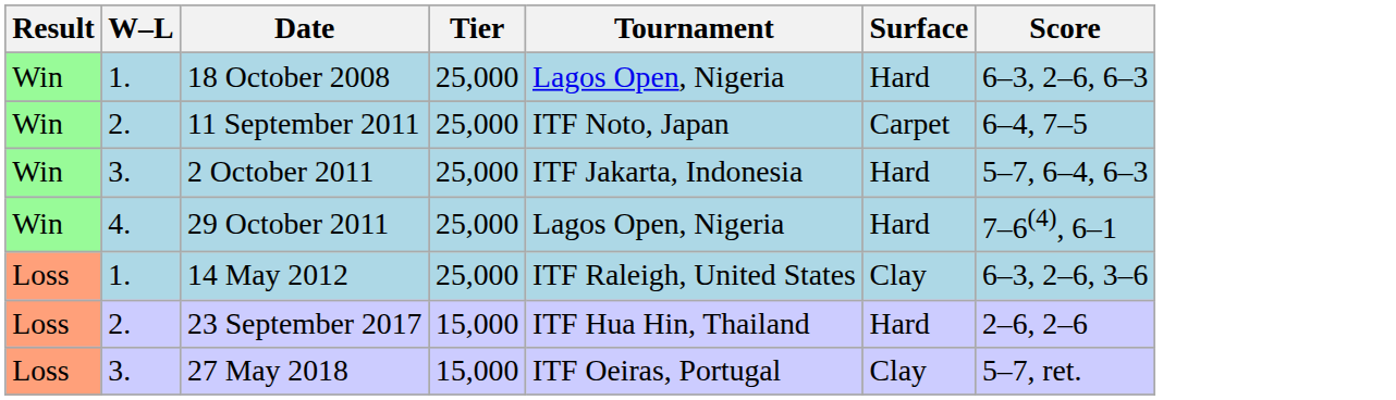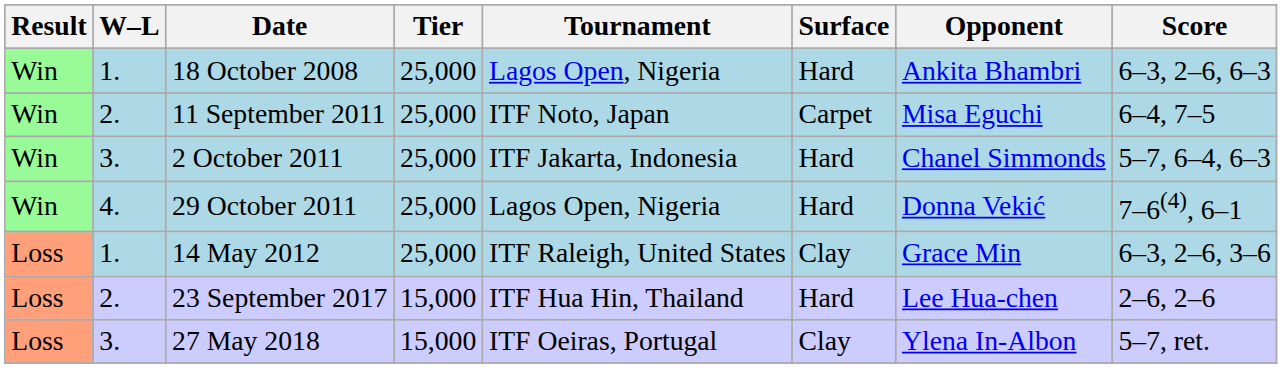 <table class="sortable wikitable">
 <tr>
 <th>Result</th>
 <th class="unsortable">W–L</th>
 <th>Date</th>
 <th>Tier</th>
 <th>Tournament</th>
 <th>Surface</th>
+<th>Opponent</th>
 <th class="unsortable">Score</th>
 </tr>
 <tr style="background:lightblue;">
 <td style="background:#98fb98;">Win</td>
 <td>1.</td>
 <td>18 October 2008</td>
 <td>25,000</td>
 <td><a href='#'>Lagos Open</a>, Nigeria</td>
 <td>Hard</td>
+<td> <a href='#'>Ankita Bhambri</a></td>
 <td>6–3, 2–6, 6–3</td>
 </tr>
 <tr style="background:lightblue;">
 <td style="background:#98fb98;">Win</td>
 <td>2.</td>
 <td>11 September 2011</td>
 <td>25,000</td>
 <td>ITF Noto, Japan</td>
 <td>Carpet</td>
+<td> <a href='#'>Misa Eguchi</a></td>
 <td>6–4, 7–5</td>
 </tr>
 <tr style="background:lightblue;">
 <td style="background:#98fb98;">Win</td>
 <td>3.</td>
 <td>2 October 2011</td>
 <td>25,000</td>
 <td>ITF Jakarta, Indonesia</td>
 <td>Hard</td>
+<td> <a href='#'>Chanel Simmonds</a></td>
 <td>5–7, 6–4, 6–3</td>
 </tr>
 <tr style="background:lightblue;">
 <td style="background:#98fb98;">Win</td>
 <td>4.</td>
 <td>29 October 2011</td>
 <td>25,000</td>
 <td>Lagos Open, Nigeria</td>
 <td>Hard</td>
+<td> <a href='#'>Donna Vekić</a></td>
 <td>7–6<sup>(4)</sup>, 6–1</td>
 </tr>
 <tr style="background:lightblue;">
 <td bgcolor="FFA07A">Loss</td>
 <td>1.</td>
 <td>14 May 2012</td>
 <td>25,000</td>
 <td>ITF Raleigh, United States</td>
 <td>Clay</td>
+<td> <a href='#'>Grace Min</a></td>
 <td>6–3, 2–6, 3–6</td>
 </tr>
 <tr style="background:#ccccff;">
 <td bgcolor="FFA07A">Loss</td>
 <td>2.</td>
 <td>23 September 2017</td>
 <td>15,000</td>
 <td>ITF Hua Hin, Thailand</td>
 <td>Hard</td>
+<td> <a href='#'>Lee Hua-chen</a></td>
 <td>2–6, 2–6</td>
 </tr>
 <tr style="background:#ccccff;">
 <td bgcolor="FFA07A">Loss</td>
 <td>3.</td>
 <td>27 May 2018</td>
 <td>15,000</td>
 <td>ITF Oeiras, Portugal</td>
 <td>Clay</td>
+<td> <a href='#'>Ylena In-Albon</a></td>
 <td>5–7, ret.</td>
 </tr>
 </table>
